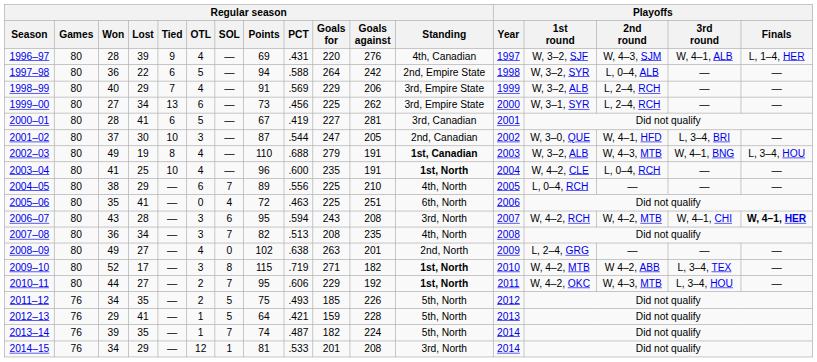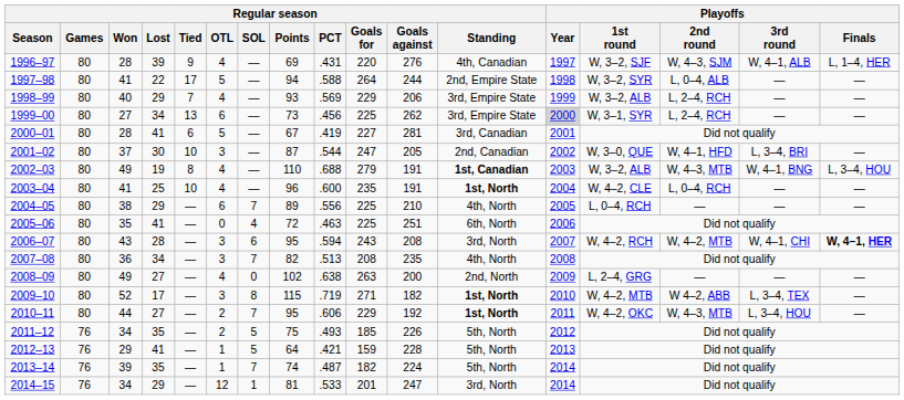 <table class="wikitable" style="width:100%; text-align:center; font-size:100%">
 <tr>
 <th colspan=12>Regular season</th>
 <th colspan=5>Playoffs</th>
 </tr>
 <tr>
 <th>Season</th>
 <th>Games</th>
 <th>Won</th>
 <th>Lost</th>
 <th>Tied</th>
 <th>OTL</th>
 <th>SOL</th>
 <th>Points</th>
 <th>PCT</th>
 <th>Goals<br>for</th>
 <th>Goals<br>against</th>
 <th>Standing</th>
 <th>Year</th>
 <th>1st<br>round</th>
 <th>2nd<br>round</th>
 <th>3rd<br>round</th>
 <th>Finals</th>
 </tr>
 <tr>
 <td><a href='#'>1996–97</a></td>
 <td>80</td>
 <td>28</td>
 <td>39</td>
 <td>9</td>
 <td>4</td>
 <td>—</td>
 <td>69</td>
 <td>.431</td>
 <td>220</td>
 <td>276</td>
 <td>4th, Canadian</td>
 <td><a href='#'>1997</a></td>
 <td>W, 3–2, <a href='#'>SJF</a></td>
 <td>W, 4–3, <a href='#'>SJM</a></td>
 <td>W, 4–1, <a href='#'>ALB</a></td>
 <td>L, 1–4, <a href='#'>HER</a></td>
 </tr>
 <tr>
 <td><a href='#'>1997–98</a></td>
 <td>80</td>
-<td>36</td>
+<td>41</td>
 <td>22</td>
-<td>6</td>
+<td>17</td>
 <td>5</td>
 <td>—</td>
 <td>94</td>
 <td>.588</td>
 <td>264</td>
-<td>242</td>
+<td>244</td>
 <td>2nd, Empire State</td>
 <td><a href='#'>1998</a></td>
 <td>W, 3–2, <a href='#'>SYR</a></td>
 <td>L, 0–4, <a href='#'>ALB</a></td>
 <td>—</td>
 <td>—</td>
 </tr>
 <tr>
 <td><a href='#'>1998–99</a></td>
 <td>80</td>
 <td>40</td>
 <td>29</td>
 <td>7</td>
 <td>4</td>
 <td>—</td>
-<td>91</td>
+<td>93</td>
 <td>.569</td>
 <td>229</td>
 <td>206</td>
 <td>3rd, Empire State</td>
 <td><a href='#'>1999</a></td>
 <td>W, 3–2, <a href='#'>ALB</a></td>
 <td>L, 2–4, <a href='#'>RCH</a></td>
 <td>—</td>
 <td>—</td>
 </tr>
 <tr>
 <td><a href='#'>1999–00</a></td>
 <td>80</td>
 <td>27</td>
 <td>34</td>
 <td>13</td>
 <td>6</td>
 <td>—</td>
 <td>73</td>
 <td>.456</td>
 <td>225</td>
 <td>262</td>
 <td>3rd, Empire State</td>
-<td><a href='#'>2000</a></td>
+<td style="background: lightgrey;"><a href='#'>2000</a></td>
 <td>W, 3–1, <a href='#'>SYR</a></td>
 <td>L, 2–4, <a href='#'>RCH</a></td>
 <td>—</td>
 <td>—</td>
 </tr>
 <tr>
 <td><a href='#'>2000–01</a></td>
 <td>80</td>
 <td>28</td>
 <td>41</td>
 <td>6</td>
 <td>5</td>
 <td>—</td>
 <td>67</td>
 <td>.419</td>
 <td>227</td>
 <td>281</td>
 <td>3rd, Canadian</td>
 <td><a href='#'>2001</a></td>
 <td colspan="4">Did not qualify</td>
 </tr>
 <tr>
 <td><a href='#'>2001–02</a></td>
 <td>80</td>
 <td>37</td>
 <td>30</td>
 <td>10</td>
 <td>3</td>
 <td>—</td>
 <td>87</td>
 <td>.544</td>
 <td>247</td>
 <td>205</td>
 <td>2nd, Canadian</td>
 <td><a href='#'>2002</a></td>
 <td>W, 3–0, <a href='#'>QUE</a></td>
 <td>W, 4–1, <a href='#'>HFD</a></td>
 <td>L, 3–4, <a href='#'>BRI</a></td>
 <td>—</td>
 </tr>
 <tr>
 <td><a href='#'>2002–03</a></td>
 <td>80</td>
 <td>49</td>
 <td>19</td>
 <td>8</td>
 <td>4</td>
 <td>—</td>
 <td>110</td>
 <td>.688</td>
 <td>279</td>
 <td>191</td>
 <td><strong>1st, Canadian</strong></td>
 <td><a href='#'>2003</a></td>
 <td>W, 3–2, <a href='#'>ALB</a></td>
 <td>W, 4–3, <a href='#'>MTB</a></td>
 <td>W, 4–1, <a href='#'>BNG</a></td>
 <td>L, 3–4, <a href='#'>HOU</a></td>
 </tr>
 <tr>
 <td><a href='#'>2003–04</a></td>
 <td>80</td>
 <td>41</td>
 <td>25</td>
 <td>10</td>
 <td>4</td>
 <td>—</td>
 <td>96</td>
 <td>.600</td>
 <td>235</td>
 <td>191</td>
 <td><strong>1st, North</strong></td>
 <td><a href='#'>2004</a></td>
 <td>W, 4–2, <a href='#'>CLE</a></td>
 <td>L, 0–4, <a href='#'>RCH</a></td>
 <td>—</td>
 <td>—</td>
 </tr>
 <tr>
 <td><a href='#'>2004–05</a></td>
 <td>80</td>
 <td>38</td>
 <td>29</td>
 <td>—</td>
 <td>6</td>
 <td>7</td>
 <td>89</td>
 <td>.556</td>
 <td>225</td>
 <td>210</td>
 <td>4th, North</td>
 <td><a href='#'>2005</a></td>
 <td>L, 0–4, <a href='#'>RCH</a></td>
 <td>—</td>
 <td>—</td>
 <td>—</td>
 </tr>
 <tr>
 <td><a href='#'>2005–06</a></td>
 <td>80</td>
 <td>35</td>
 <td>41</td>
 <td>—</td>
 <td>0</td>
 <td>4</td>
 <td>72</td>
 <td>.463</td>
 <td>225</td>
 <td>251</td>
 <td>6th, North</td>
 <td><a href='#'>2006</a></td>
 <td colspan="4">Did not qualify</td>
 </tr>
 <tr>
 <td><a href='#'>2006–07</a></td>
 <td>80</td>
 <td>43</td>
 <td>28</td>
 <td>—</td>
 <td>3</td>
 <td>6</td>
 <td>95</td>
 <td>.594</td>
 <td>243</td>
 <td>208</td>
 <td>3rd, North</td>
 <td><a href='#'>2007</a></td>
 <td>W, 4–2, <a href='#'>RCH</a></td>
 <td>W, 4–2, <a href='#'>MTB</a></td>
 <td>W, 4–1, <a href='#'>CHI</a></td>
 <td><strong>W, 4–1, <a href='#'>HER</a></strong></td>
 </tr>
 <tr>
 <td><a href='#'>2007–08</a></td>
 <td>80</td>
 <td>36</td>
 <td>34</td>
 <td>—</td>
 <td>3</td>
 <td>7</td>
 <td>82</td>
 <td>.513</td>
 <td>208</td>
 <td>235</td>
 <td>4th, North</td>
 <td><a href='#'>2008</a></td>
 <td colspan="4">Did not qualify</td>
 </tr>
 <tr>
 <td><a href='#'>2008–09</a></td>
 <td>80</td>
 <td>49</td>
 <td>27</td>
 <td>—</td>
 <td>4</td>
 <td>0</td>
 <td>102</td>
 <td>.638</td>
 <td>263</td>
-<td>201</td>
+<td>200</td>
 <td>2nd, North</td>
 <td><a href='#'>2009</a></td>
 <td>L, 2–4, <a href='#'>GRG</a></td>
 <td>—</td>
 <td>—</td>
 <td>—</td>
 </tr>
 <tr>
 <td><a href='#'>2009–10</a></td>
 <td>80</td>
 <td>52</td>
 <td>17</td>
 <td>—</td>
 <td>3</td>
 <td>8</td>
 <td>115</td>
 <td>.719</td>
 <td>271</td>
 <td>182</td>
 <td><strong>1st, North</strong></td>
 <td><a href='#'>2010</a></td>
 <td>W, 4–2, <a href='#'>MTB</a></td>
 <td>W 4–2, <a href='#'>ABB</a></td>
 <td>L, 3–4, <a href='#'>TEX</a></td>
 <td>—</td>
 </tr>
 <tr>
 <td><a href='#'>2010–11</a></td>
 <td>80</td>
 <td>44</td>
 <td>27</td>
 <td>—</td>
 <td>2</td>
 <td>7</td>
 <td>95</td>
 <td>.606</td>
 <td>229</td>
 <td>192</td>
 <td><strong>1st, North</strong></td>
 <td><a href='#'>2011</a></td>
 <td>W, 4–2, <a href='#'>OKC</a></td>
 <td>W, 4–3, <a href='#'>MTB</a></td>
 <td>L, 3–4, <a href='#'>HOU</a></td>
 <td>—</td>
 </tr>
 <tr>
 <td><a href='#'>2011–12</a></td>
 <td>76</td>
 <td>34</td>
 <td>35</td>
 <td>—</td>
 <td>2</td>
 <td>5</td>
 <td>75</td>
 <td>.493</td>
 <td>185</td>
 <td>226</td>
 <td>5th, North</td>
 <td><a href='#'>2012</a></td>
 <td colspan="4">Did not qualify</td>
 </tr>
 <tr>
 <td><a href='#'>2012–13</a></td>
 <td>76</td>
 <td>29</td>
 <td>41</td>
 <td>—</td>
 <td>1</td>
 <td>5</td>
 <td>64</td>
 <td>.421</td>
 <td>159</td>
 <td>228</td>
 <td>5th, North</td>
 <td><a href='#'>2013</a></td>
 <td colspan="4">Did not qualify</td>
 </tr>
 <tr>
 <td><a href='#'>2013–14</a></td>
 <td>76</td>
 <td>39</td>
 <td>35</td>
 <td>—</td>
 <td>1</td>
 <td>7</td>
 <td>74</td>
 <td>.487</td>
 <td>182</td>
 <td>224</td>
 <td>5th, North</td>
 <td><a href='#'>2014</a></td>
 <td colspan="4">Did not qualify</td>
 </tr>
 <tr>
 <td><a href='#'>2014–15</a></td>
 <td>76</td>
 <td>34</td>
 <td>29</td>
 <td>—</td>
 <td>12</td>
 <td>1</td>
 <td>81</td>
 <td>.533</td>
 <td>201</td>
-<td>208</td>
+<td>247</td>
 <td>3rd, North</td>
 <td><a href='#'>2014</a></td>
 <td colspan="4">Did not qualify</td>
 </tr>
 </table>
